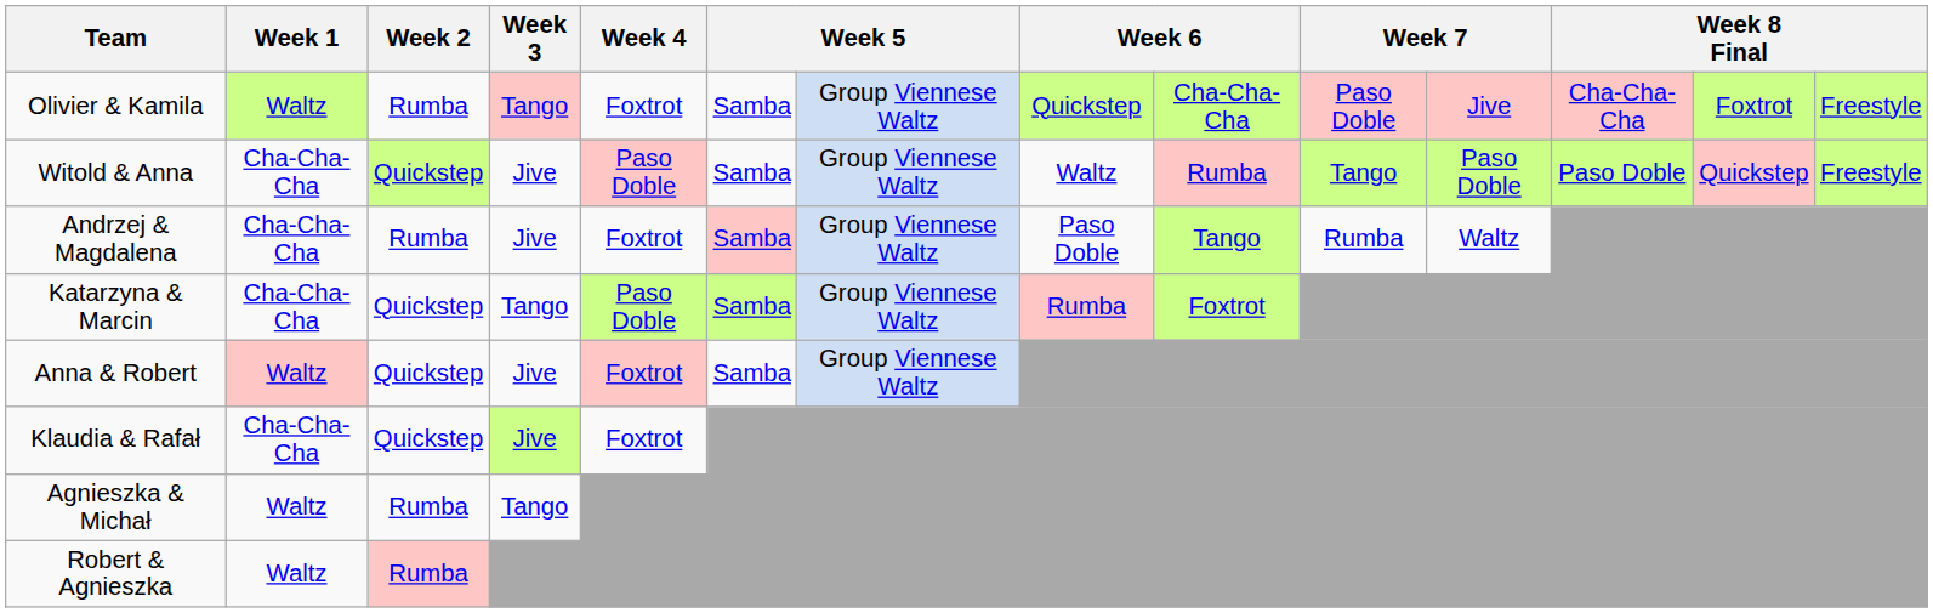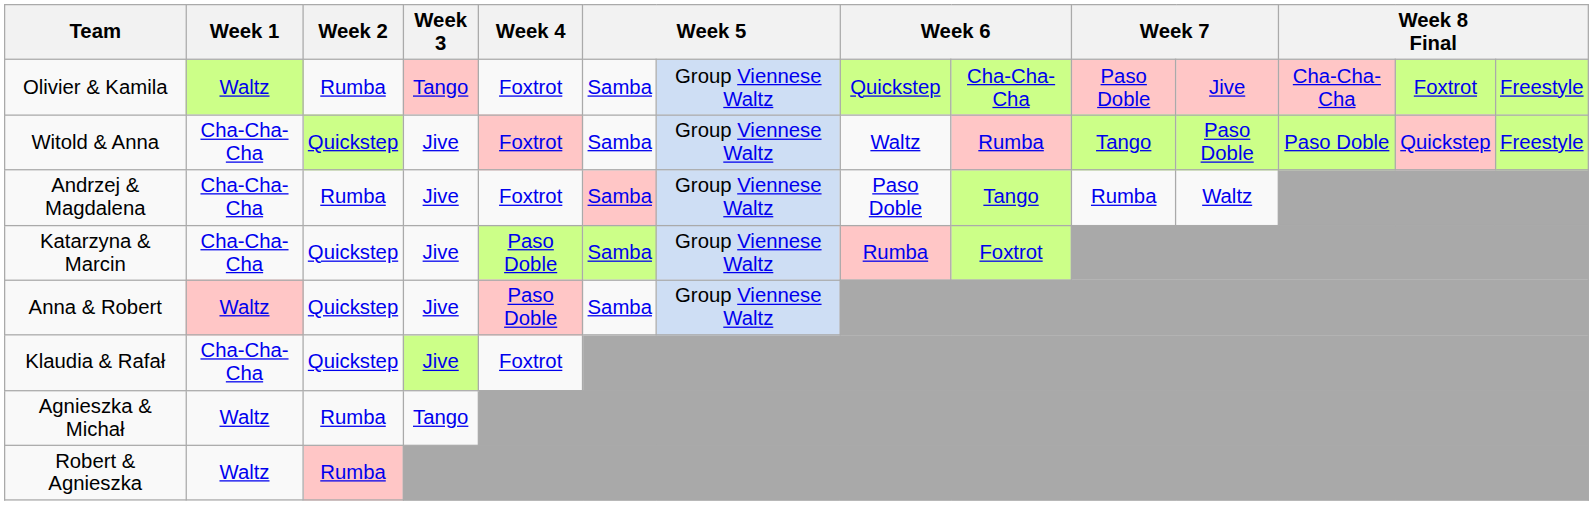 <table class="wikitable" style="text-align:center">
 <tr>
 <th>Team</th>
 <th>Week 1</th>
 <th>Week 2</th>
 <th>Week 3</th>
 <th>Week 4</th>
 <th colspan=2>Week 5</th>
 <th colspan=2>Week 6</th>
 <th colspan=2>Week 7</th>
 <th colspan=3>Week 8<br>Final</th>
 </tr>
 <tr>
 <td>Olivier & Kamila</td>
 <td style="background:#ccff88;"><a href='#'>Waltz</a></td>
 <td><a href='#'>Rumba</a></td>
 <td style="background:#ffc6c6;"><a href='#'>Tango</a></td>
 <td><a href='#'>Foxtrot</a></td>
 <td><a href='#'>Samba</a></td>
 <td style="background:#CEDEF4;">Group <a href='#'>Viennese Waltz</a></td>
 <td style="background:#ccff88;"><a href='#'>Quickstep</a></td>
 <td style="background:#ccff88;"><a href='#'>Cha-Cha-Cha</a></td>
 <td style="background:#ffc6c6;"><a href='#'>Paso Doble</a></td>
 <td style="background:#ffc6c6;"><a href='#'>Jive</a></td>
 <td style="background:#ffc6c6;"><a href='#'>Cha-Cha-Cha</a></td>
 <td style="background:#ccff88;"><a href='#'>Foxtrot</a></td>
 <td style="background:#ccff88;"><a href='#'>Freestyle</a></td>
 </tr>
 <tr>
 <td>Witold & Anna</td>
 <td><a href='#'>Cha-Cha-Cha</a></td>
 <td style="background:#ccff88;"><a href='#'>Quickstep</a></td>
 <td><a href='#'>Jive</a></td>
-<td style="background:#ffc6c6;"><a href='#'>Paso Doble</a></td>
+<td style="background:#ffc6c6;"><a href='#'>Foxtrot</a></td>
 <td><a href='#'>Samba</a></td>
 <td style="background:#CEDEF4;">Group <a href='#'>Viennese Waltz</a></td>
 <td><a href='#'>Waltz</a></td>
 <td style="background:#ffc6c6;"><a href='#'>Rumba</a></td>
 <td style="background:#ccff88;"><a href='#'>Tango</a></td>
 <td style="background:#ccff88;"><a href='#'>Paso Doble</a></td>
 <td style="background:#ccff88;"><a href='#'>Paso Doble</a></td>
 <td style="background:#ffc6c6;"><a href='#'>Quickstep</a></td>
 <td style="background:#ccff88;"><a href='#'>Freestyle</a></td>
 </tr>
 <tr>
 <td>Andrzej & Magdalena</td>
 <td><a href='#'>Cha-Cha-Cha</a></td>
 <td><a href='#'>Rumba</a></td>
 <td><a href='#'>Jive</a></td>
 <td><a href='#'>Foxtrot</a></td>
 <td style="background:#ffc6c6;"><a href='#'>Samba</a></td>
 <td style="background:#CEDEF4;">Group <a href='#'>Viennese Waltz</a></td>
 <td><a href='#'>Paso Doble</a></td>
 <td style="background:#ccff88;"><a href='#'>Tango</a></td>
 <td><a href='#'>Rumba</a></td>
 <td><a href='#'>Waltz</a></td>
 <td style="background:darkgrey" colspan=4></td>
 </tr>
 <tr>
 <td>Katarzyna & Marcin</td>
 <td><a href='#'>Cha-Cha-Cha</a></td>
 <td><a href='#'>Quickstep</a></td>
-<td><a href='#'>Tango</a></td>
+<td><a href='#'>Jive</a></td>
 <td style="background:#ccff88;"><a href='#'>Paso Doble</a></td>
 <td style="background:#ccff88;"><a href='#'>Samba</a></td>
 <td style="background:#CEDEF4;">Group <a href='#'>Viennese Waltz</a></td>
 <td style="background:#ffc6c6;"><a href='#'>Rumba</a></td>
 <td style="background:#ccff88;"><a href='#'>Foxtrot</a></td>
 <td style="background:darkgrey" colspan="6"></td>
 </tr>
 <tr>
 <td>Anna & Robert</td>
 <td style="background:#ffc6c6;"><a href='#'>Waltz</a></td>
 <td><a href='#'>Quickstep</a></td>
 <td><a href='#'>Jive</a></td>
-<td style="background:#ffc6c6;"><a href='#'>Foxtrot</a></td>
+<td style="background:#ffc6c6;"><a href='#'>Paso Doble</a></td>
 <td><a href='#'>Samba</a></td>
 <td style="background:#CEDEF4;">Group <a href='#'>Viennese Waltz</a></td>
 <td style="background:darkgrey" colspan="8"></td>
 </tr>
 <tr>
 <td>Klaudia & Rafał</td>
 <td><a href='#'>Cha-Cha-Cha</a></td>
 <td><a href='#'>Quickstep</a></td>
 <td style="background:#ccff88;"><a href='#'>Jive</a></td>
 <td><a href='#'>Foxtrot</a></td>
 <td style="background:darkgrey" colspan="10"></td>
 </tr>
 <tr>
 <td>Agnieszka & Michał</td>
 <td><a href='#'>Waltz</a></td>
 <td><a href='#'>Rumba</a></td>
 <td><a href='#'>Tango</a></td>
 <td style="background:darkgrey" colspan="11"></td>
 </tr>
 <tr>
 <td>Robert & Agnieszka</td>
 <td><a href='#'>Waltz</a></td>
 <td style="background:#ffc6c6;"><a href='#'>Rumba</a></td>
 <td style="background:darkgrey" colspan="12"></td>
 </tr>
 </table>
